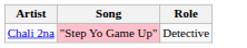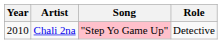 <table class="wikitable sortable">
 <tr>
+<th>Year</th>
 <th>Artist</th>
 <th>Song</th>
 <th>Role</th>
 </tr>
 <tr>
+<td>2010</td>
 <td><a href='#'>Chali 2na</a></td>
 <td style="background: pink;">"Step Yo Game Up"</td>
 <td>Detective</td>
 </tr>
 </table>
